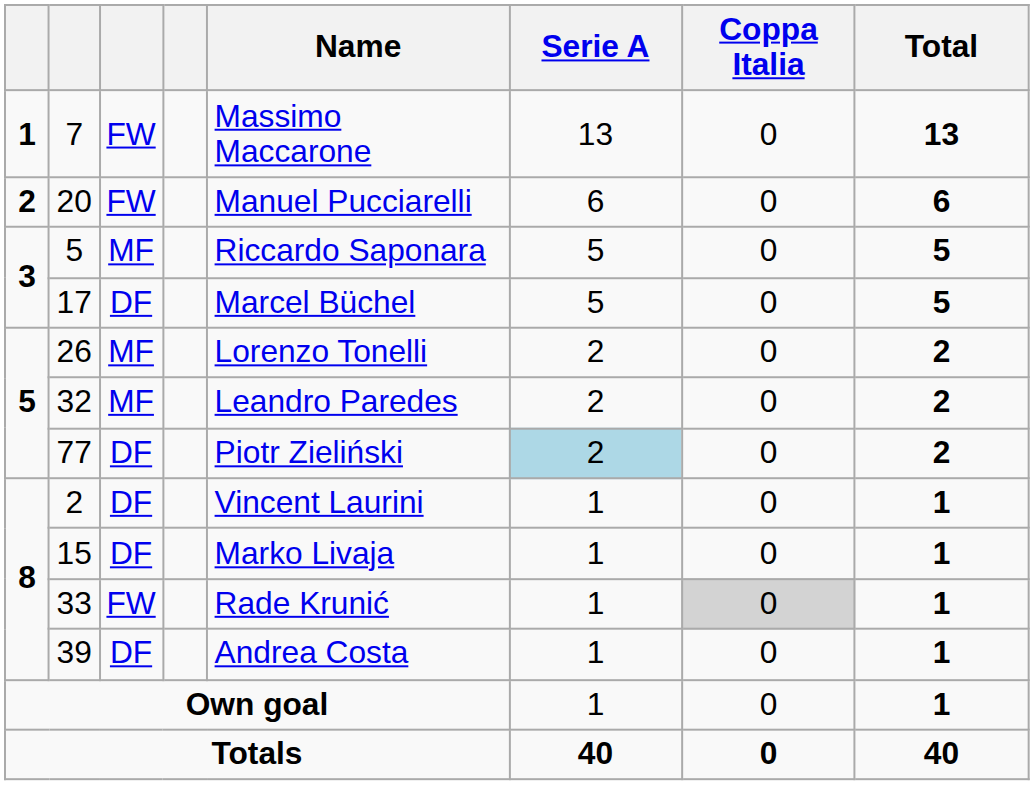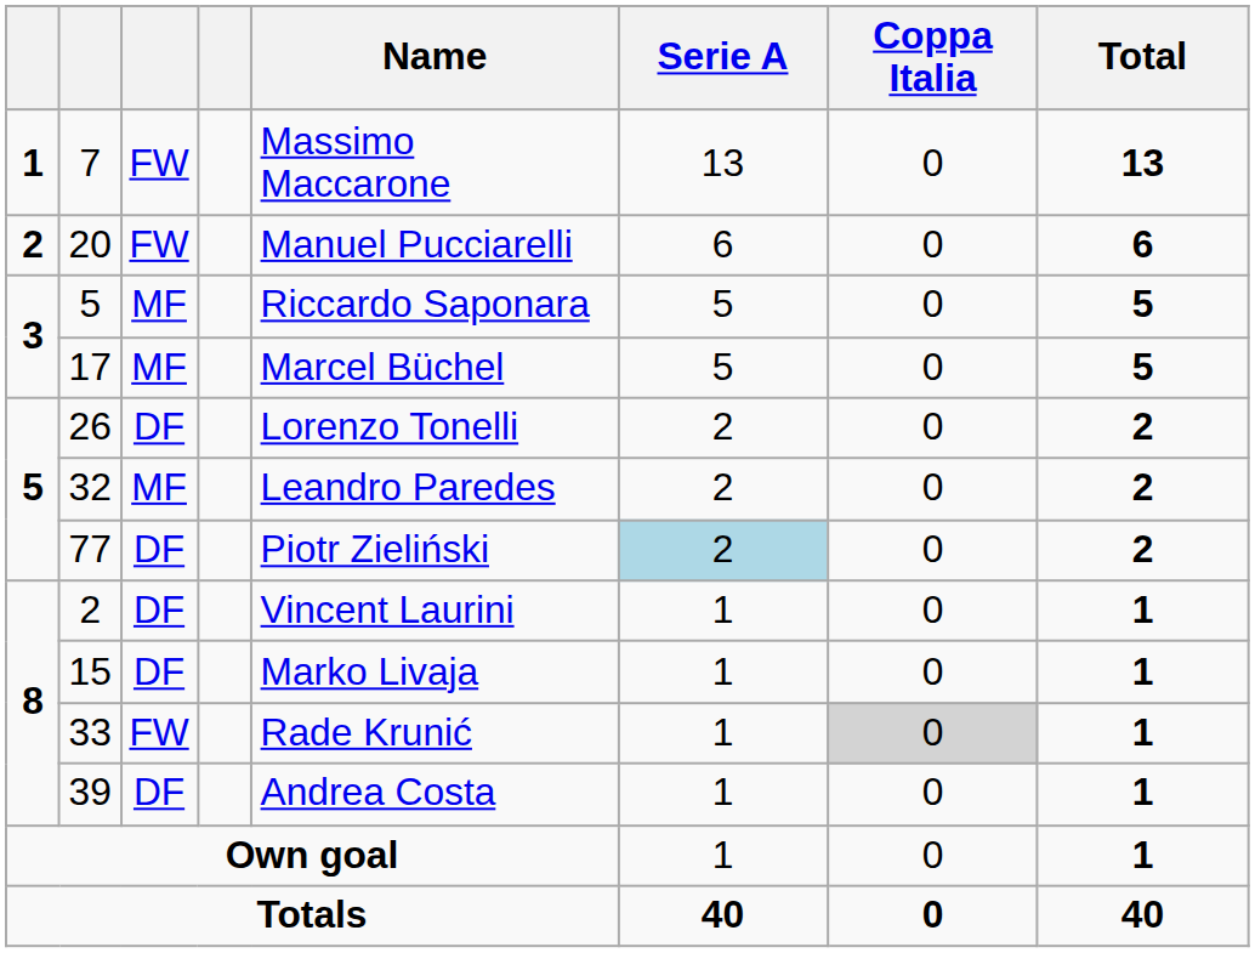 <table class="wikitable" style="text-align:center">
 <tr>
 <th width=15></th>
 <th width=15></th>
 <th width=15></th>
 <th width=15></th>
 <th width=145>Name</th>
 <th width=80><a href='#'>Serie A</a></th>
 <th width=80><a href='#'>Coppa Italia</a></th>
 <th width=80>Total</th>
 </tr>
 <tr>
 <td><strong>1</strong></td>
 <td>7</td>
 <td><a href='#'>FW</a></td>
 <td></td>
 <td align=left><a href='#'>Massimo Maccarone</a></td>
 <td>13</td>
 <td>0</td>
 <td><strong>13</strong></td>
 </tr>
 <tr>
 <td><strong>2</strong></td>
 <td>20</td>
 <td><a href='#'>FW</a></td>
 <td></td>
 <td align=left><a href='#'>Manuel Pucciarelli</a></td>
 <td>6</td>
 <td>0</td>
 <td><strong>6</strong></td>
 </tr>
 <tr>
 <td rowspan=2><strong>3</strong></td>
 <td>5</td>
 <td><a href='#'>MF</a></td>
 <td></td>
 <td align=left><a href='#'>Riccardo Saponara</a></td>
 <td>5</td>
 <td>0</td>
 <td><strong>5</strong></td>
 </tr>
 <tr>
 <td>17</td>
-<td><a href='#'>DF</a></td>
+<td><a href='#'>MF</a></td>
 <td></td>
 <td align=left><a href='#'>Marcel Büchel</a></td>
 <td>5</td>
 <td>0</td>
 <td><strong>5</strong></td>
 </tr>
 <tr>
 <td rowspan=3><strong>5</strong></td>
 <td>26</td>
-<td><a href='#'>MF</a></td>
+<td><a href='#'>DF</a></td>
 <td></td>
 <td align=left><a href='#'>Lorenzo Tonelli</a></td>
 <td>2</td>
 <td>0</td>
 <td><strong>2</strong></td>
 </tr>
 <tr>
 <td>32</td>
 <td><a href='#'>MF</a></td>
 <td></td>
 <td align=left><a href='#'>Leandro Paredes</a></td>
 <td>2</td>
 <td>0</td>
 <td><strong>2</strong></td>
 </tr>
 <tr>
 <td>77</td>
 <td><a href='#'>DF</a></td>
 <td></td>
 <td align=left><a href='#'>Piotr Zieliński</a></td>
 <td style="background: lightblue;">2</td>
 <td>0</td>
 <td><strong>2</strong></td>
 </tr>
 <tr>
 <td rowspan=4><strong>8</strong></td>
 <td>2</td>
 <td><a href='#'>DF</a></td>
 <td></td>
 <td align=left><a href='#'>Vincent Laurini</a></td>
 <td>1</td>
 <td>0</td>
 <td><strong>1</strong></td>
 </tr>
 <tr>
 <td>15</td>
 <td><a href='#'>DF</a></td>
 <td></td>
 <td align=left><a href='#'>Marko Livaja</a></td>
 <td>1</td>
 <td>0</td>
 <td><strong>1</strong></td>
 </tr>
 <tr>
 <td>33</td>
 <td><a href='#'>FW</a></td>
 <td></td>
 <td align=left><a href='#'>Rade Krunić</a></td>
 <td>1</td>
 <td style="background: lightgrey;">0</td>
 <td><strong>1</strong></td>
 </tr>
 <tr>
 <td>39</td>
 <td><a href='#'>DF</a></td>
 <td></td>
 <td align=left><a href='#'>Andrea Costa</a></td>
 <td>1</td>
 <td>0</td>
 <td><strong>1</strong></td>
 </tr>
 <tr>
 <td colspan=5><strong>Own goal</strong></td>
 <td>1</td>
 <td>0</td>
 <td><strong>1</strong></td>
 </tr>
 <tr>
 <td colspan=5><strong>Totals</strong></td>
 <td><strong>40</strong></td>
 <td><strong>0</strong></td>
 <td><strong>40</strong></td>
 </tr>
 </table>
